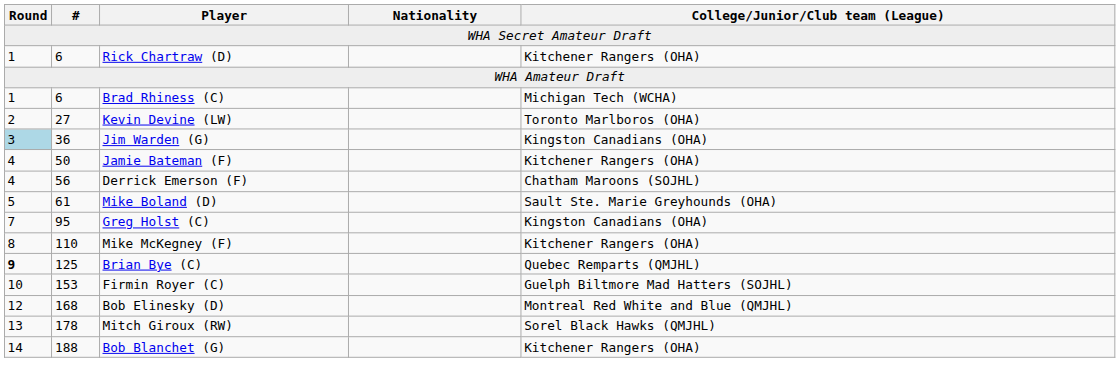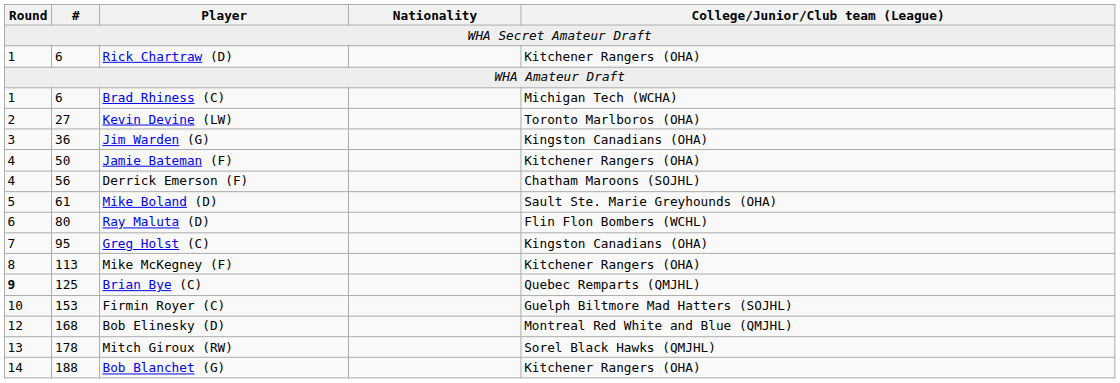 <table class="wikitable">
 <tr align="center">
 <th bgcolor="#DDDDFF" width="4.0%">Round</th>
 <th bgcolor="#DDDDFF" width="4.0%">#</th>
 <th bgcolor="#DDDDFF" width="21.0%">Player</th>
 <th bgcolor="#DDDDFF" width="14.5%">Nationality</th>
 <th bgcolor="#DDDDFF" width="50.0%">College/Junior/Club team (League)</th>
 </tr>
 <tr bgcolor="#eeeeee">
 <td colspan="5" align="center"><em>WHA Secret Amateur Draft</em></td>
 </tr>
 <tr>
 <td>1</td>
 <td>6</td>
 <td><a href='#'>Rick Chartraw</a> (D)</td>
 <td></td>
 <td>Kitchener Rangers (OHA)</td>
 </tr>
 <tr bgcolor="#eeeeee">
 <td colspan="5" align="center"><em>WHA Amateur Draft</em></td>
 </tr>
 <tr>
 <td>1</td>
 <td>6</td>
 <td><a href='#'>Brad Rhiness</a> (C)</td>
 <td></td>
 <td>Michigan Tech (WCHA)</td>
 </tr>
 <tr>
 <td>2</td>
 <td>27</td>
 <td><a href='#'>Kevin Devine</a> (LW)</td>
 <td></td>
 <td>Toronto Marlboros (OHA)</td>
 </tr>
 <tr>
-<td style="background: lightblue;">3</td>
+<td>3</td>
 <td>36</td>
 <td><a href='#'>Jim Warden</a> (G)</td>
 <td></td>
 <td>Kingston Canadians (OHA)</td>
 </tr>
 <tr>
 <td>4</td>
 <td>50</td>
 <td><a href='#'>Jamie Bateman</a> (F)</td>
 <td></td>
 <td>Kitchener Rangers (OHA)</td>
 </tr>
 <tr>
 <td>4</td>
 <td>56</td>
 <td>Derrick Emerson (F)</td>
 <td></td>
 <td>Chatham Maroons (SOJHL)</td>
 </tr>
 <tr>
 <td>5</td>
 <td>61</td>
 <td><a href='#'>Mike Boland</a> (D)</td>
 <td></td>
 <td>Sault Ste. Marie Greyhounds (OHA)</td>
 </tr>
 <tr>
+<td>6</td>
+<td>80</td>
+<td><a href='#'>Ray Maluta</a> (D)</td>
+<td></td>
+<td>Flin Flon Bombers (WCHL)</td>
+</tr>
+<tr>
 <td>7</td>
 <td>95</td>
 <td><a href='#'>Greg Holst</a> (C)</td>
 <td></td>
 <td>Kingston Canadians (OHA)</td>
 </tr>
 <tr>
 <td>8</td>
-<td>110</td>
+<td>113</td>
 <td>Mike McKegney (F)</td>
 <td></td>
 <td>Kitchener Rangers (OHA)</td>
 </tr>
 <tr>
 <td><strong>9</strong></td>
 <td>125</td>
 <td><a href='#'>Brian Bye</a> (C)</td>
 <td></td>
 <td>Quebec Remparts (QMJHL)</td>
 </tr>
 <tr>
 <td>10</td>
 <td>153</td>
 <td>Firmin Royer (C)</td>
 <td></td>
 <td>Guelph Biltmore Mad Hatters (SOJHL)</td>
 </tr>
 <tr>
 <td>12</td>
 <td>168</td>
 <td>Bob Elinesky (D)</td>
 <td></td>
 <td>Montreal Red White and Blue (QMJHL)</td>
 </tr>
 <tr>
 <td>13</td>
 <td>178</td>
 <td>Mitch Giroux (RW)</td>
 <td></td>
 <td>Sorel Black Hawks (QMJHL)</td>
 </tr>
 <tr>
 <td>14</td>
 <td>188</td>
 <td><a href='#'>Bob Blanchet</a> (G)</td>
 <td></td>
 <td>Kitchener Rangers (OHA)</td>
 </tr>
 </table>
